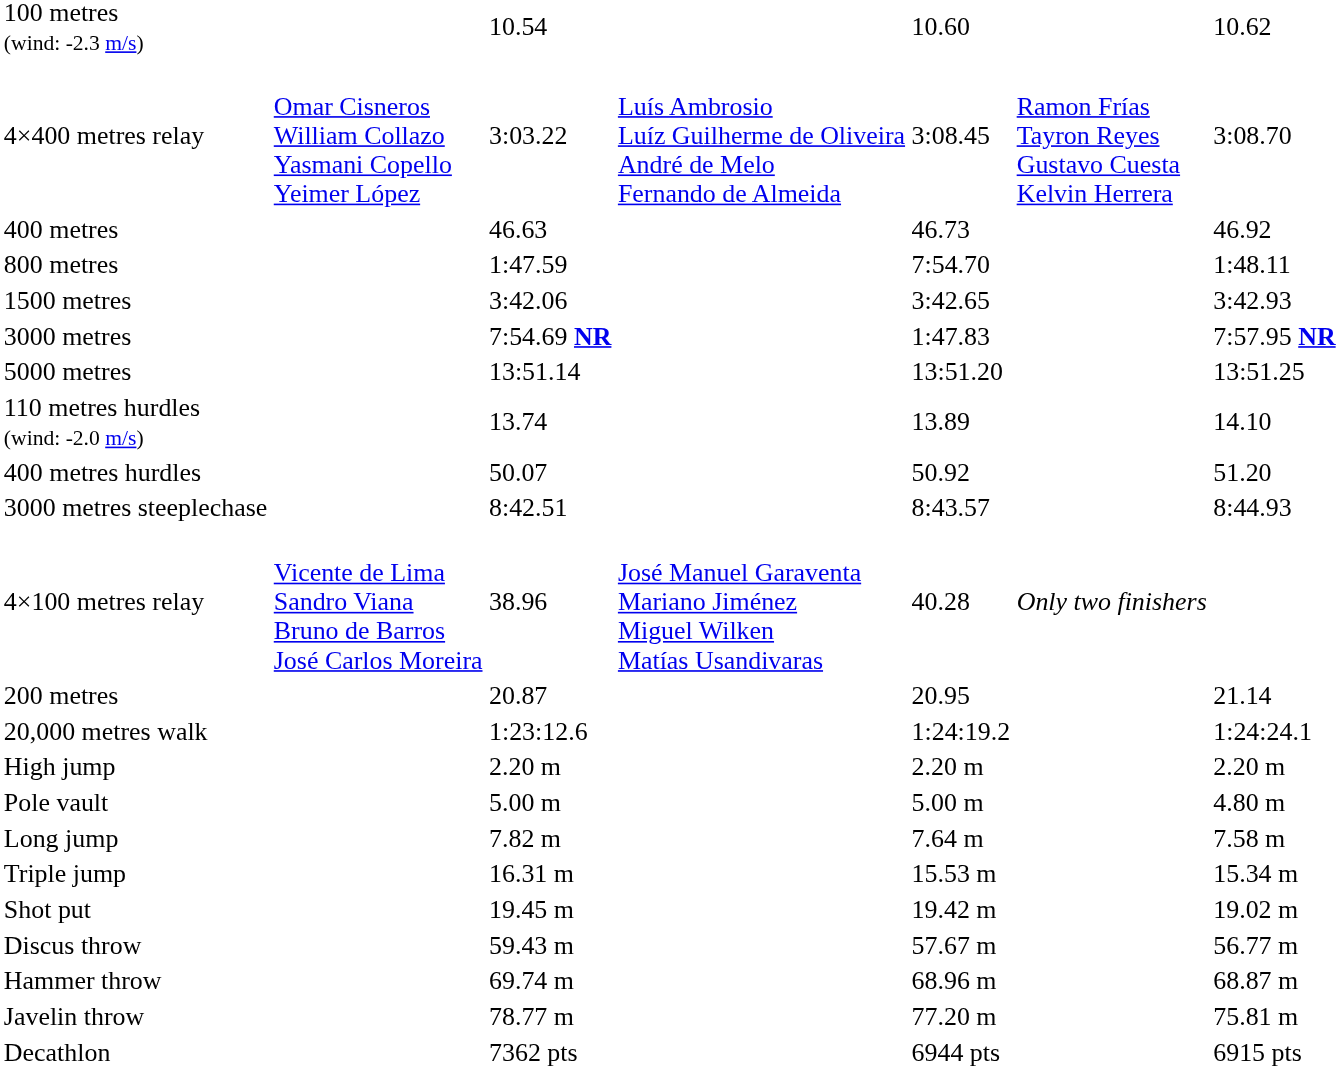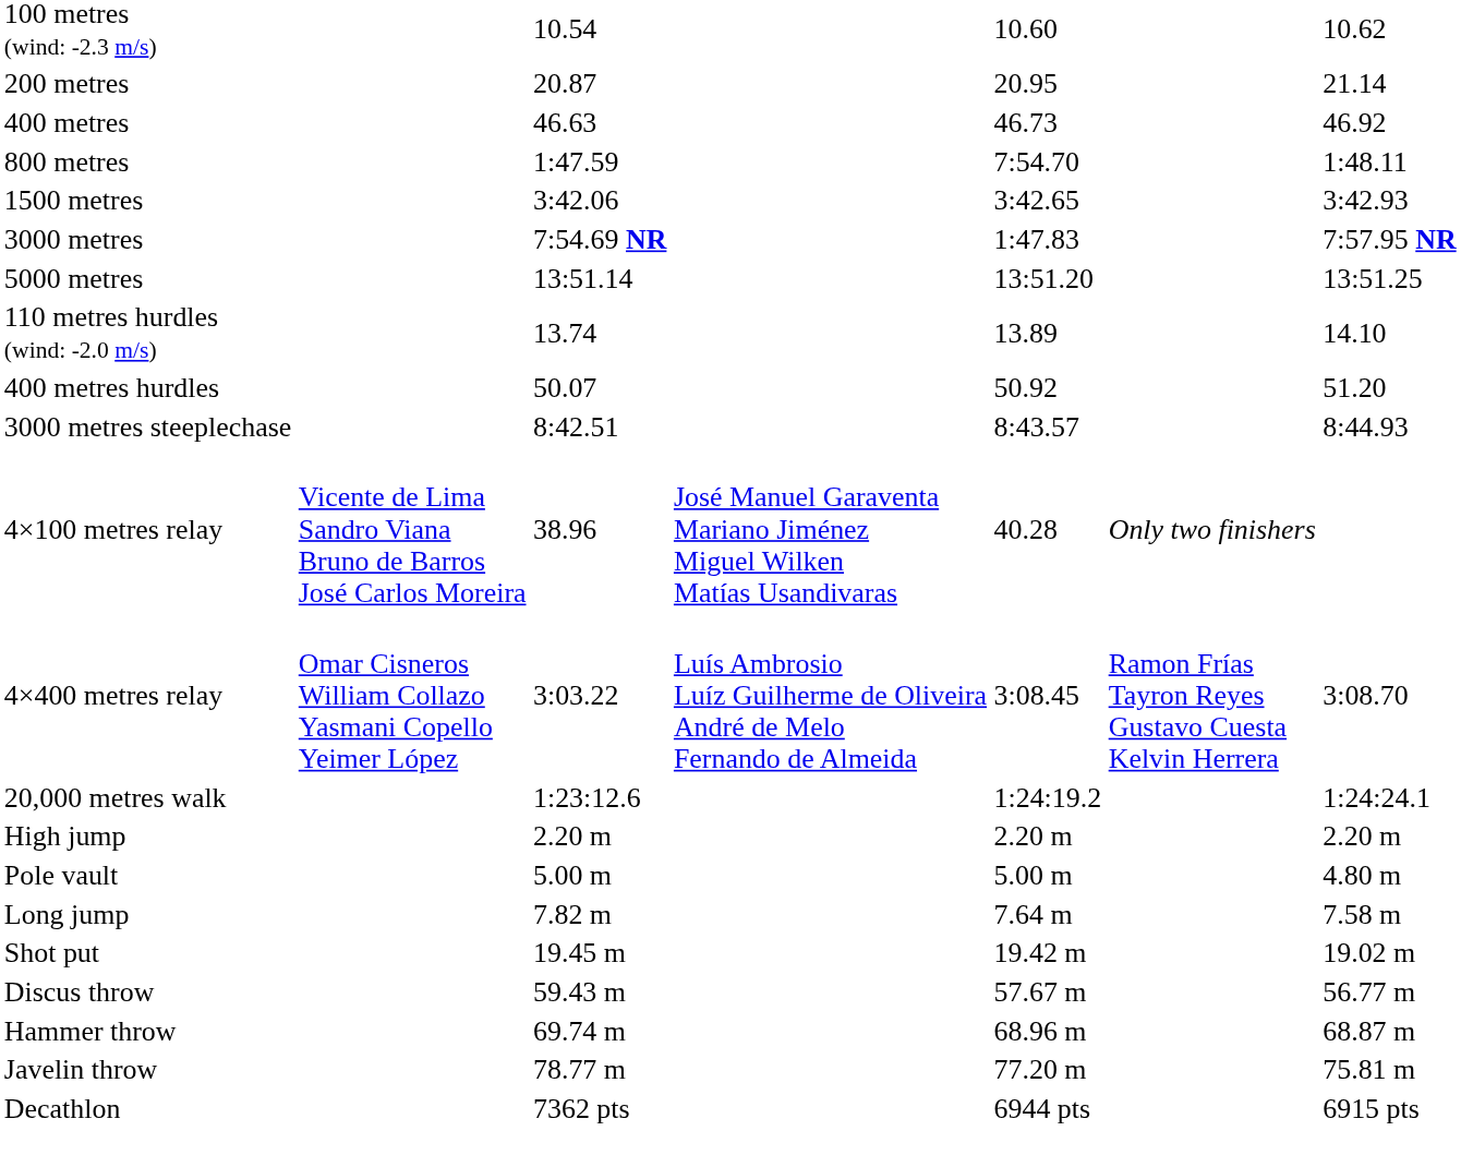 <table>
 <tr>
 <td>100 metres<br><small>(wind: -2.3 <a href='#'>m/s</a>)</small></td>
 <td></td>
 <td>10.54</td>
 <td></td>
 <td>10.60</td>
 <td></td>
 <td>10.62</td>
 </tr>
 <tr>
-<td>4×400 metres relay</td>
-<td><br><a href='#'>Omar Cisneros</a><br><a href='#'>William Collazo</a><br><a href='#'>Yasmani Copello</a><br><a href='#'>Yeimer López</a></td>
-<td>3:03.22</td>
-<td><br><a href='#'>Luís Ambrosio</a><br><a href='#'>Luíz Guilherme de Oliveira</a><br><a href='#'>André de Melo</a><br><a href='#'>Fernando de Almeida</a></td>
-<td>3:08.45</td>
-<td><br><a href='#'>Ramon Frías</a><br><a href='#'>Tayron Reyes</a><br><a href='#'>Gustavo Cuesta</a><br><a href='#'>Kelvin Herrera</a></td>
-<td>3:08.70</td>
+<td>200 metres</td>
+<td></td>
+<td>20.87</td>
+<td></td>
+<td>20.95</td>
+<td></td>
+<td>21.14</td>
 </tr>
 <tr>
 <td>400 metres</td>
 <td></td>
 <td>46.63</td>
 <td></td>
 <td>46.73</td>
 <td></td>
 <td>46.92</td>
 </tr>
 <tr>
 <td>800 metres</td>
 <td></td>
 <td>1:47.59</td>
 <td></td>
 <td>7:54.70</td>
 <td></td>
 <td>1:48.11</td>
 </tr>
 <tr>
 <td>1500 metres</td>
 <td></td>
 <td>3:42.06</td>
 <td></td>
 <td>3:42.65</td>
 <td></td>
 <td>3:42.93</td>
 </tr>
 <tr>
 <td>3000 metres</td>
 <td></td>
 <td>7:54.69 <strong><a href='#'>NR</a></strong></td>
 <td></td>
 <td>1:47.83</td>
 <td></td>
 <td>7:57.95 <strong><a href='#'>NR</a></strong></td>
 </tr>
 <tr>
 <td>5000 metres</td>
 <td></td>
 <td>13:51.14</td>
 <td></td>
 <td>13:51.20</td>
 <td></td>
 <td>13:51.25</td>
 </tr>
 <tr>
 <td>110 metres hurdles<br><small>(wind: -2.0 <a href='#'>m/s</a>)</small></td>
 <td></td>
 <td>13.74</td>
 <td></td>
 <td>13.89</td>
 <td></td>
 <td>14.10</td>
 </tr>
 <tr>
 <td>400 metres hurdles</td>
 <td></td>
 <td>50.07</td>
 <td></td>
 <td>50.92</td>
 <td></td>
 <td>51.20</td>
 </tr>
 <tr>
 <td>3000 metres steeplechase</td>
 <td></td>
 <td>8:42.51</td>
 <td></td>
 <td>8:43.57</td>
 <td></td>
 <td>8:44.93</td>
 </tr>
 <tr>
 <td>4×100 metres relay</td>
 <td><br><a href='#'>Vicente de Lima</a><br><a href='#'>Sandro Viana</a><br><a href='#'>Bruno de Barros</a><br><a href='#'>José Carlos Moreira</a></td>
 <td>38.96</td>
 <td><br><a href='#'>José Manuel Garaventa</a><br><a href='#'>Mariano Jiménez</a><br><a href='#'>Miguel Wilken</a><br><a href='#'>Matías Usandivaras</a></td>
 <td>40.28</td>
 <td><em>Only two finishers</em></td>
 </tr>
 <tr>
-<td>200 metres</td>
-<td></td>
-<td>20.87</td>
-<td></td>
-<td>20.95</td>
-<td></td>
-<td>21.14</td>
+<td>4×400 metres relay</td>
+<td><br><a href='#'>Omar Cisneros</a><br><a href='#'>William Collazo</a><br><a href='#'>Yasmani Copello</a><br><a href='#'>Yeimer López</a></td>
+<td>3:03.22</td>
+<td><br><a href='#'>Luís Ambrosio</a><br><a href='#'>Luíz Guilherme de Oliveira</a><br><a href='#'>André de Melo</a><br><a href='#'>Fernando de Almeida</a></td>
+<td>3:08.45</td>
+<td><br><a href='#'>Ramon Frías</a><br><a href='#'>Tayron Reyes</a><br><a href='#'>Gustavo Cuesta</a><br><a href='#'>Kelvin Herrera</a></td>
+<td>3:08.70</td>
 </tr>
 <tr>
 <td>20,000 metres walk</td>
 <td></td>
 <td>1:23:12.6</td>
 <td></td>
 <td>1:24:19.2</td>
 <td></td>
 <td>1:24:24.1</td>
 </tr>
 <tr>
 <td>High jump</td>
 <td></td>
 <td>2.20 m</td>
 <td></td>
 <td>2.20 m</td>
 <td></td>
 <td>2.20 m</td>
 </tr>
 <tr>
 <td>Pole vault</td>
 <td></td>
 <td>5.00 m</td>
 <td></td>
 <td>5.00 m</td>
 <td></td>
 <td>4.80 m</td>
 </tr>
 <tr>
 <td>Long jump</td>
 <td></td>
 <td>7.82 m</td>
 <td></td>
 <td>7.64 m</td>
 <td></td>
 <td>7.58 m</td>
-</tr>
-<tr>
-<td>Triple jump</td>
-<td></td>
-<td>16.31 m</td>
-<td></td>
-<td>15.53 m</td>
-<td></td>
-<td>15.34 m</td>
 </tr>
 <tr>
 <td>Shot put</td>
 <td></td>
 <td>19.45 m</td>
 <td></td>
 <td>19.42 m</td>
 <td></td>
 <td>19.02 m</td>
 </tr>
 <tr>
 <td>Discus throw</td>
 <td></td>
 <td>59.43 m</td>
 <td></td>
 <td>57.67 m</td>
 <td></td>
 <td>56.77 m</td>
 </tr>
 <tr>
 <td>Hammer throw</td>
 <td></td>
 <td>69.74 m</td>
 <td></td>
 <td>68.96 m</td>
 <td></td>
 <td>68.87 m</td>
 </tr>
 <tr>
 <td>Javelin throw</td>
 <td></td>
 <td>78.77 m</td>
 <td></td>
 <td>77.20 m</td>
 <td></td>
 <td>75.81 m</td>
 </tr>
 <tr>
 <td>Decathlon</td>
 <td></td>
 <td>7362 pts</td>
 <td></td>
 <td>6944 pts</td>
 <td></td>
 <td>6915 pts</td>
 </tr>
 </table>
